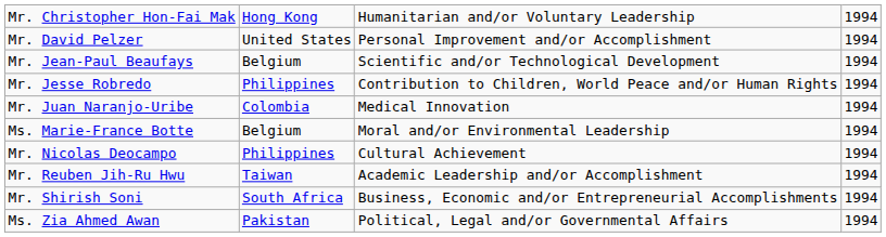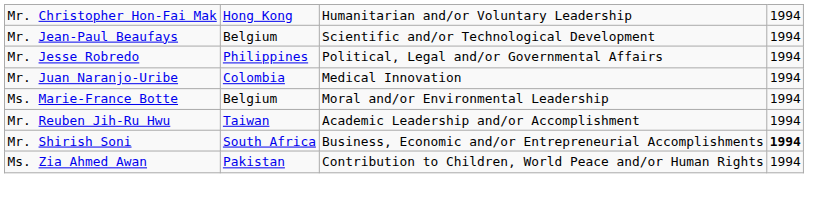 <table class="wikitable">
 <tr>
 <td>Mr. <a href='#'>Christopher Hon-Fai Mak</a></td>
 <td><a href='#'>Hong Kong</a></td>
 <td>Humanitarian and/or Voluntary Leadership</td>
-<td style="text-align:right;">1994</td>
-</tr>
-<tr>
-<td>Mr. <a href='#'>David Pelzer</a></td>
-<td>United States</td>
-<td>Personal Improvement and/or Accomplishment</td>
 <td style="text-align:right;">1994</td>
 </tr>
 <tr>
 <td>Mr. <a href='#'>Jean-Paul Beaufays</a></td>
 <td>Belgium</td>
 <td>Scientific and/or Technological Development</td>
 <td style="text-align:right;">1994</td>
 </tr>
 <tr>
 <td>Mr. <a href='#'>Jesse Robredo</a></td>
 <td><a href='#'>Philippines</a></td>
-<td>Contribution to Children, World Peace and/or Human Rights</td>
+<td>Political, Legal and/or Governmental Affairs</td>
 <td style="text-align:right;">1994</td>
 </tr>
 <tr>
 <td>Mr. <a href='#'>Juan Naranjo-Uribe</a></td>
 <td><a href='#'>Colombia</a></td>
 <td>Medical Innovation</td>
 <td style="text-align:right;">1994</td>
 </tr>
 <tr>
 <td>Ms. <a href='#'>Marie-France Botte</a></td>
 <td>Belgium</td>
 <td>Moral and/or Environmental Leadership</td>
 <td style="text-align:right;">1994</td>
 </tr>
 <tr>
-<td>Mr. <a href='#'>Nicolas Deocampo</a></td>
-<td><a href='#'>Philippines</a></td>
-<td>Cultural Achievement</td>
-<td style="text-align:right;">1994</td>
-</tr>
-<tr>
 <td>Mr. <a href='#'>Reuben Jih-Ru Hwu</a></td>
 <td><a href='#'>Taiwan</a></td>
 <td>Academic Leadership and/or Accomplishment</td>
 <td style="text-align:right;">1994</td>
 </tr>
 <tr>
 <td>Mr. <a href='#'>Shirish Soni</a></td>
 <td><a href='#'>South Africa</a></td>
 <td>Business, Economic and/or Entrepreneurial Accomplishments</td>
-<td style="text-align:right;">1994</td>
+<td style="text-align:right;"><strong>1994</strong></td>
 </tr>
 <tr>
 <td>Ms. <a href='#'>Zia Ahmed Awan</a></td>
 <td><a href='#'>Pakistan</a></td>
-<td>Political, Legal and/or Governmental Affairs</td>
+<td>Contribution to Children, World Peace and/or Human Rights</td>
 <td style="text-align:right;">1994</td>
 </tr>
 </table>
